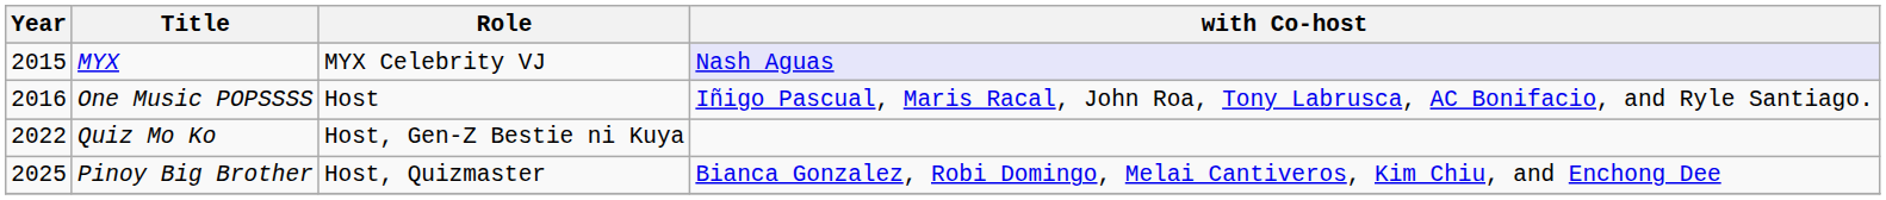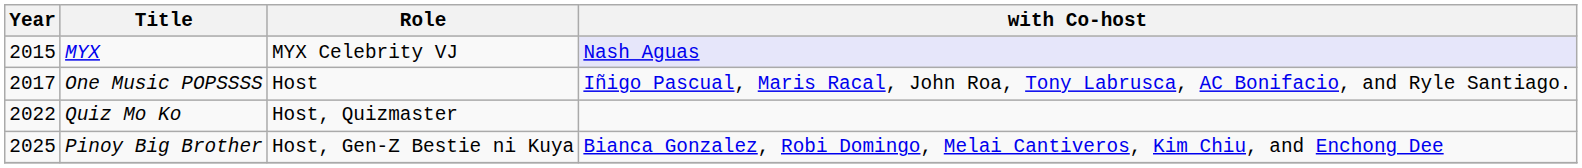 <table class="wikitable">
 <tr>
 <th>Year</th>
 <th>Title</th>
 <th>Role</th>
 <th>with Co-host</th>
 </tr>
 <tr>
 <td>2015</td>
 <td><a href='#'><em>MYX</em></a></td>
 <td>MYX Celebrity VJ</td>
 <td style="background: lavender;"><a href='#'>Nash Aguas</a></td>
 </tr>
 <tr>
-<td>2016</td>
+<td>2017</td>
 <td><em>One Music POPSSSS</em></td>
 <td>Host</td>
 <td><a href='#'>Iñigo Pascual</a>, <a href='#'>Maris Racal</a>, John Roa, <a href='#'>Tony Labrusca</a>, <a href='#'>AC Bonifacio</a>, and Ryle Santiago.</td>
 </tr>
 <tr>
 <td>2022</td>
 <td><em>Quiz Mo Ko</em></td>
-<td>Host, Gen-Z Bestie ni Kuya</td>
+<td>Host, Quizmaster</td>
 <td></td>
 </tr>
 <tr>
 <td>2025</td>
 <td><em>Pinoy Big Brother</em></td>
-<td>Host, Quizmaster</td>
+<td>Host, Gen-Z Bestie ni Kuya</td>
 <td><a href='#'>Bianca Gonzalez</a>, <a href='#'>Robi Domingo</a>, <a href='#'>Melai Cantiveros</a>, <a href='#'>Kim Chiu</a>, and <a href='#'>Enchong Dee</a></td>
 </tr>
 <tr>
 </tr>
 </table>
